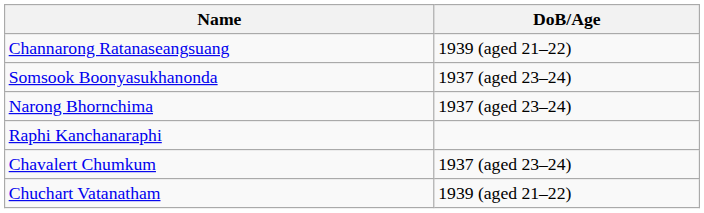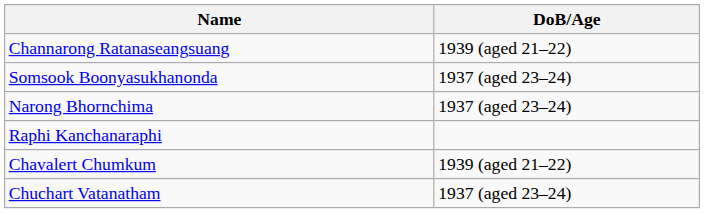 <table class="wikitable" style="width:600px; font-size:95%;">
 <tr>
 <th align="left">Name</th>
 <th align="left">DoB/Age</th>
 </tr>
 <tr>
 <td align="left"><a href='#'>Channarong Ratanaseangsuang</a></td>
 <td align="left">1939 (aged 21–22)</td>
 </tr>
 <tr>
 <td align="left"><a href='#'>Somsook Boonyasukhanonda</a></td>
 <td align="left">1937 (aged 23–24)</td>
 </tr>
 <tr>
 <td align="left"><a href='#'>Narong Bhornchima</a></td>
 <td align="left">1937 (aged 23–24)</td>
 </tr>
 <tr>
 <td align="left"><a href='#'>Raphi Kanchanaraphi</a></td>
 <td align="left"></td>
 </tr>
 <tr>
 <td align="left"><a href='#'>Chavalert Chumkum</a></td>
-<td align="left">1937 (aged 23–24)</td>
+<td align="left">1939 (aged 21–22)</td>
 </tr>
 <tr>
 <td align="left"><a href='#'>Chuchart Vatanatham</a></td>
-<td align="left">1939 (aged 21–22)</td>
+<td align="left">1937 (aged 23–24)</td>
 </tr>
 </table>
